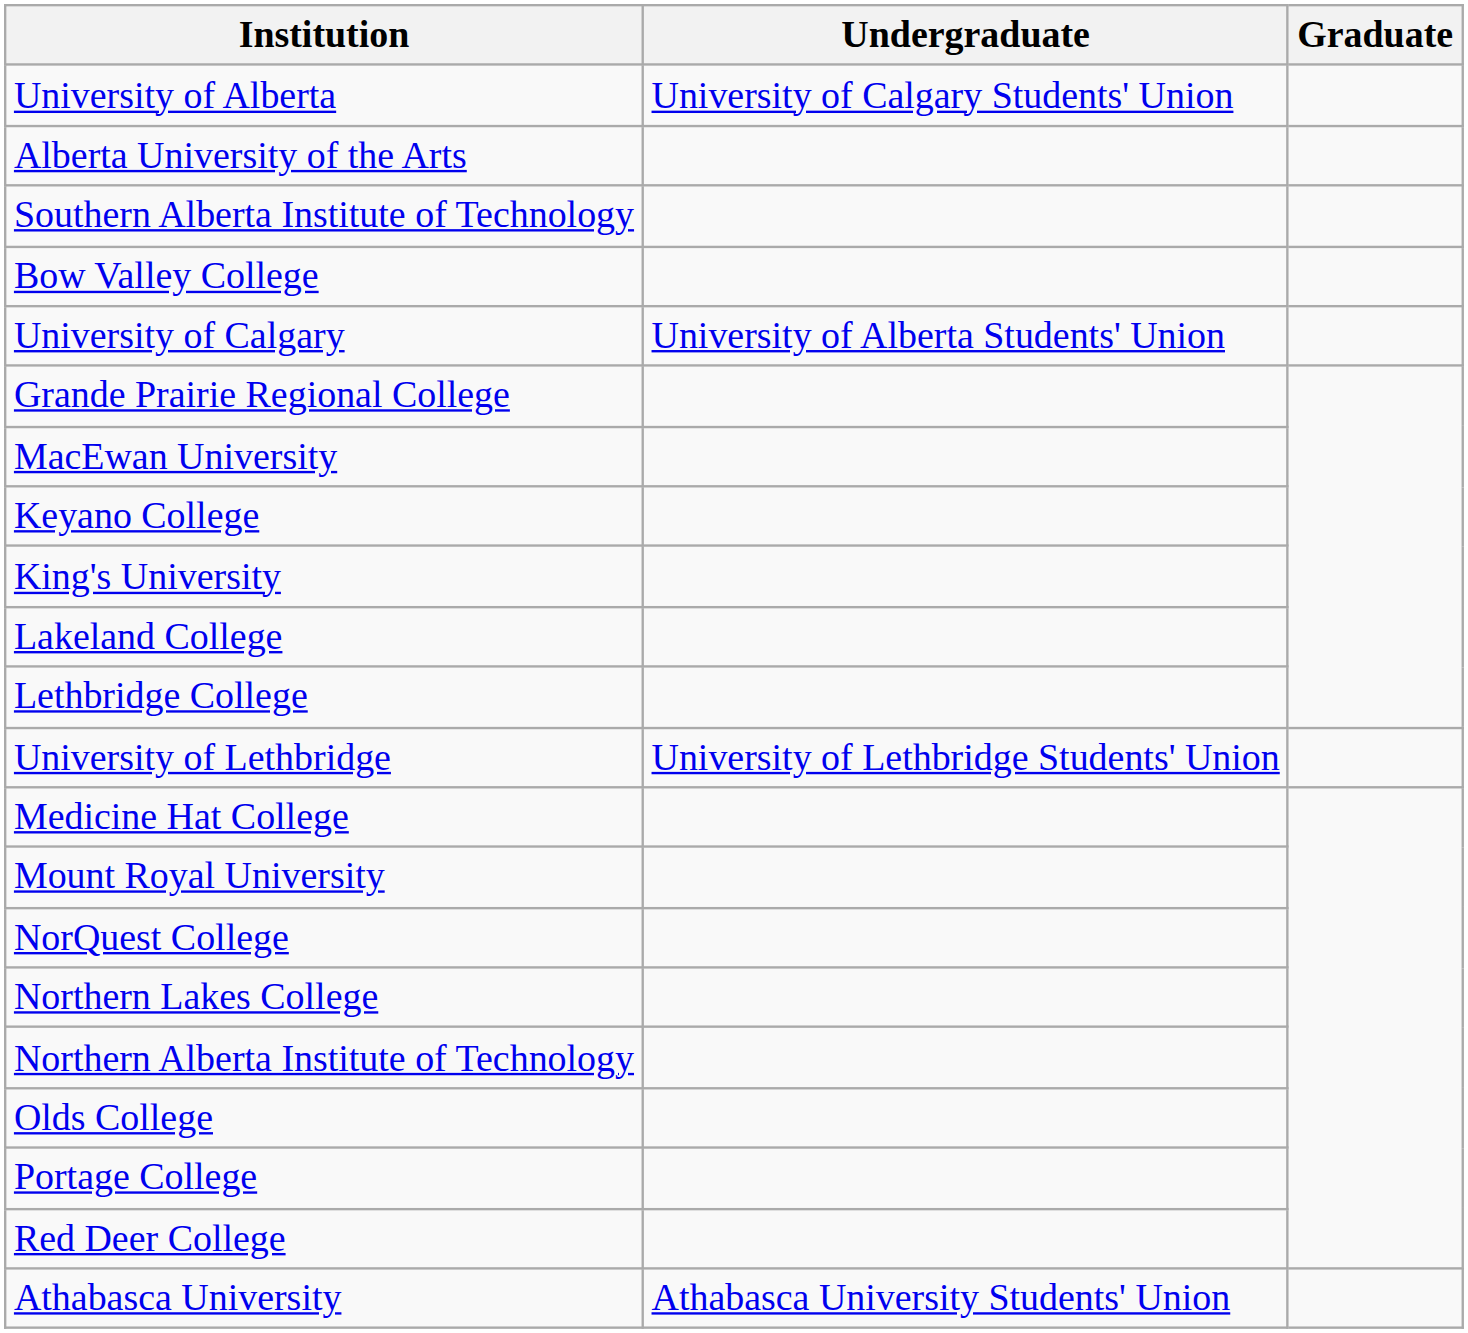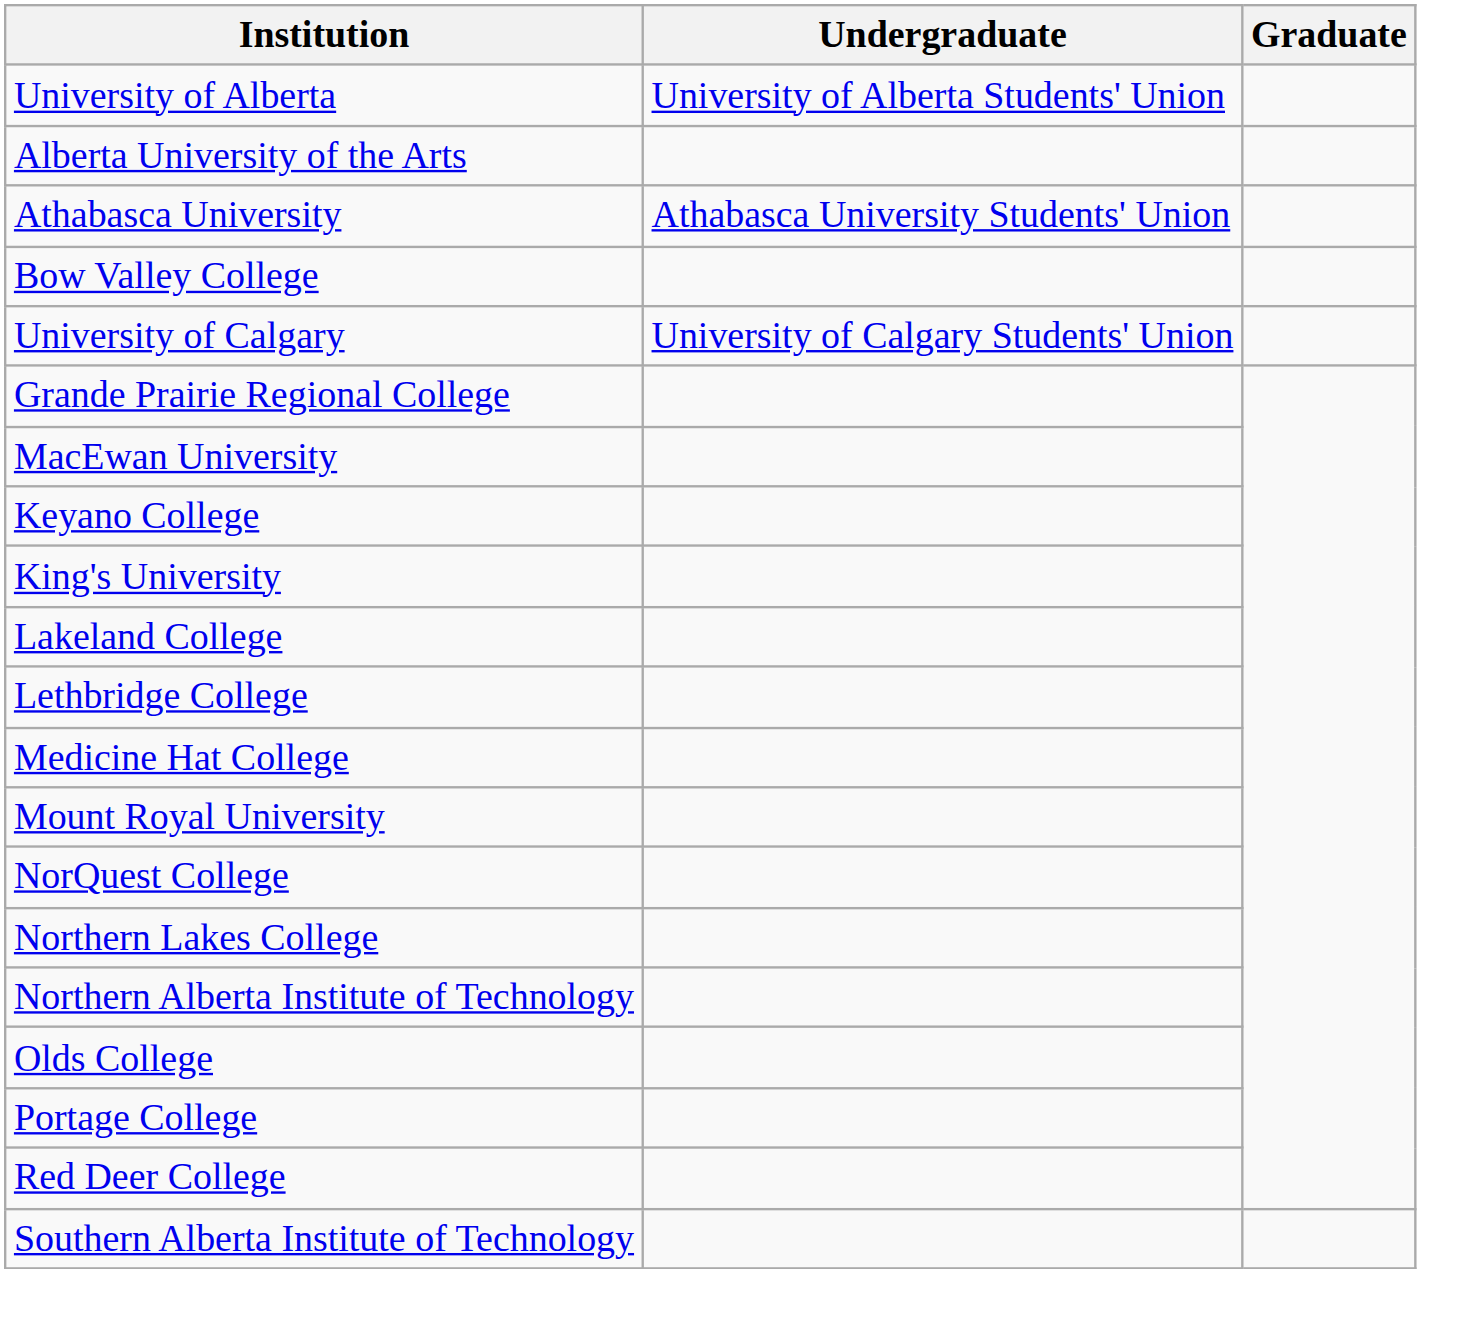 <table class="wikitable sortable">
 <tr>
 <th>Institution</th>
 <th>Undergraduate</th>
 <th>Graduate</th>
 </tr>
 <tr>
 <td><a href='#'>University of Alberta</a></td>
-<td><a href='#'>University of Calgary Students' Union</a></td>
+<td><a href='#'>University of Alberta Students' Union</a></td>
 <td></td>
 </tr>
 <tr>
 <td><a href='#'>Alberta University of the Arts</a></td>
 <td></td>
 </tr>
 <tr>
-<td><a href='#'>Southern Alberta Institute of Technology</a></td>
-<td></td>
+<td><a href='#'>Athabasca University</a></td>
+<td><a href='#'>Athabasca University Students' Union</a></td>
 <td></td>
 </tr>
 <tr>
 <td><a href='#'>Bow Valley College</a></td>
 <td></td>
 </tr>
 <tr>
 <td><a href='#'>University of Calgary</a></td>
-<td><a href='#'>University of Alberta Students' Union</a></td>
+<td><a href='#'>University of Calgary Students' Union</a></td>
 <td></td>
 </tr>
 <tr>
 <td><a href='#'>Grande Prairie Regional College</a></td>
 <td></td>
 </tr>
 <tr>
 <td><a href='#'>MacEwan University</a></td>
 <td></td>
 </tr>
 <tr>
 <td><a href='#'>Keyano College</a></td>
 <td></td>
 </tr>
 <tr>
 <td><a href='#'>King's University</a></td>
 <td></td>
 </tr>
 <tr>
 <td><a href='#'>Lakeland College</a></td>
 <td></td>
 </tr>
 <tr>
 <td><a href='#'>Lethbridge College</a></td>
-<td></td>
-</tr>
-<tr>
-<td><a href='#'>University of Lethbridge</a></td>
-<td><a href='#'>University of Lethbridge Students' Union</a></td>
 <td></td>
 </tr>
 <tr>
 <td><a href='#'>Medicine Hat College</a></td>
 <td></td>
 </tr>
 <tr>
 <td><a href='#'>Mount Royal University</a></td>
 <td></td>
 </tr>
 <tr>
 <td><a href='#'>NorQuest College</a></td>
 <td></td>
 </tr>
 <tr>
 <td><a href='#'>Northern Lakes College</a></td>
 <td></td>
 </tr>
 <tr>
 <td><a href='#'>Northern Alberta Institute of Technology</a></td>
 <td></td>
 </tr>
 <tr>
 <td><a href='#'>Olds College</a></td>
 <td></td>
 </tr>
 <tr>
 <td><a href='#'>Portage College</a></td>
 <td></td>
 </tr>
 <tr>
 <td><a href='#'>Red Deer College</a></td>
 <td></td>
 </tr>
 <tr>
-<td><a href='#'>Athabasca University</a></td>
-<td><a href='#'>Athabasca University Students' Union</a></td>
+<td><a href='#'>Southern Alberta Institute of Technology</a></td>
+<td></td>
 <td></td>
 </tr>
 </table>
